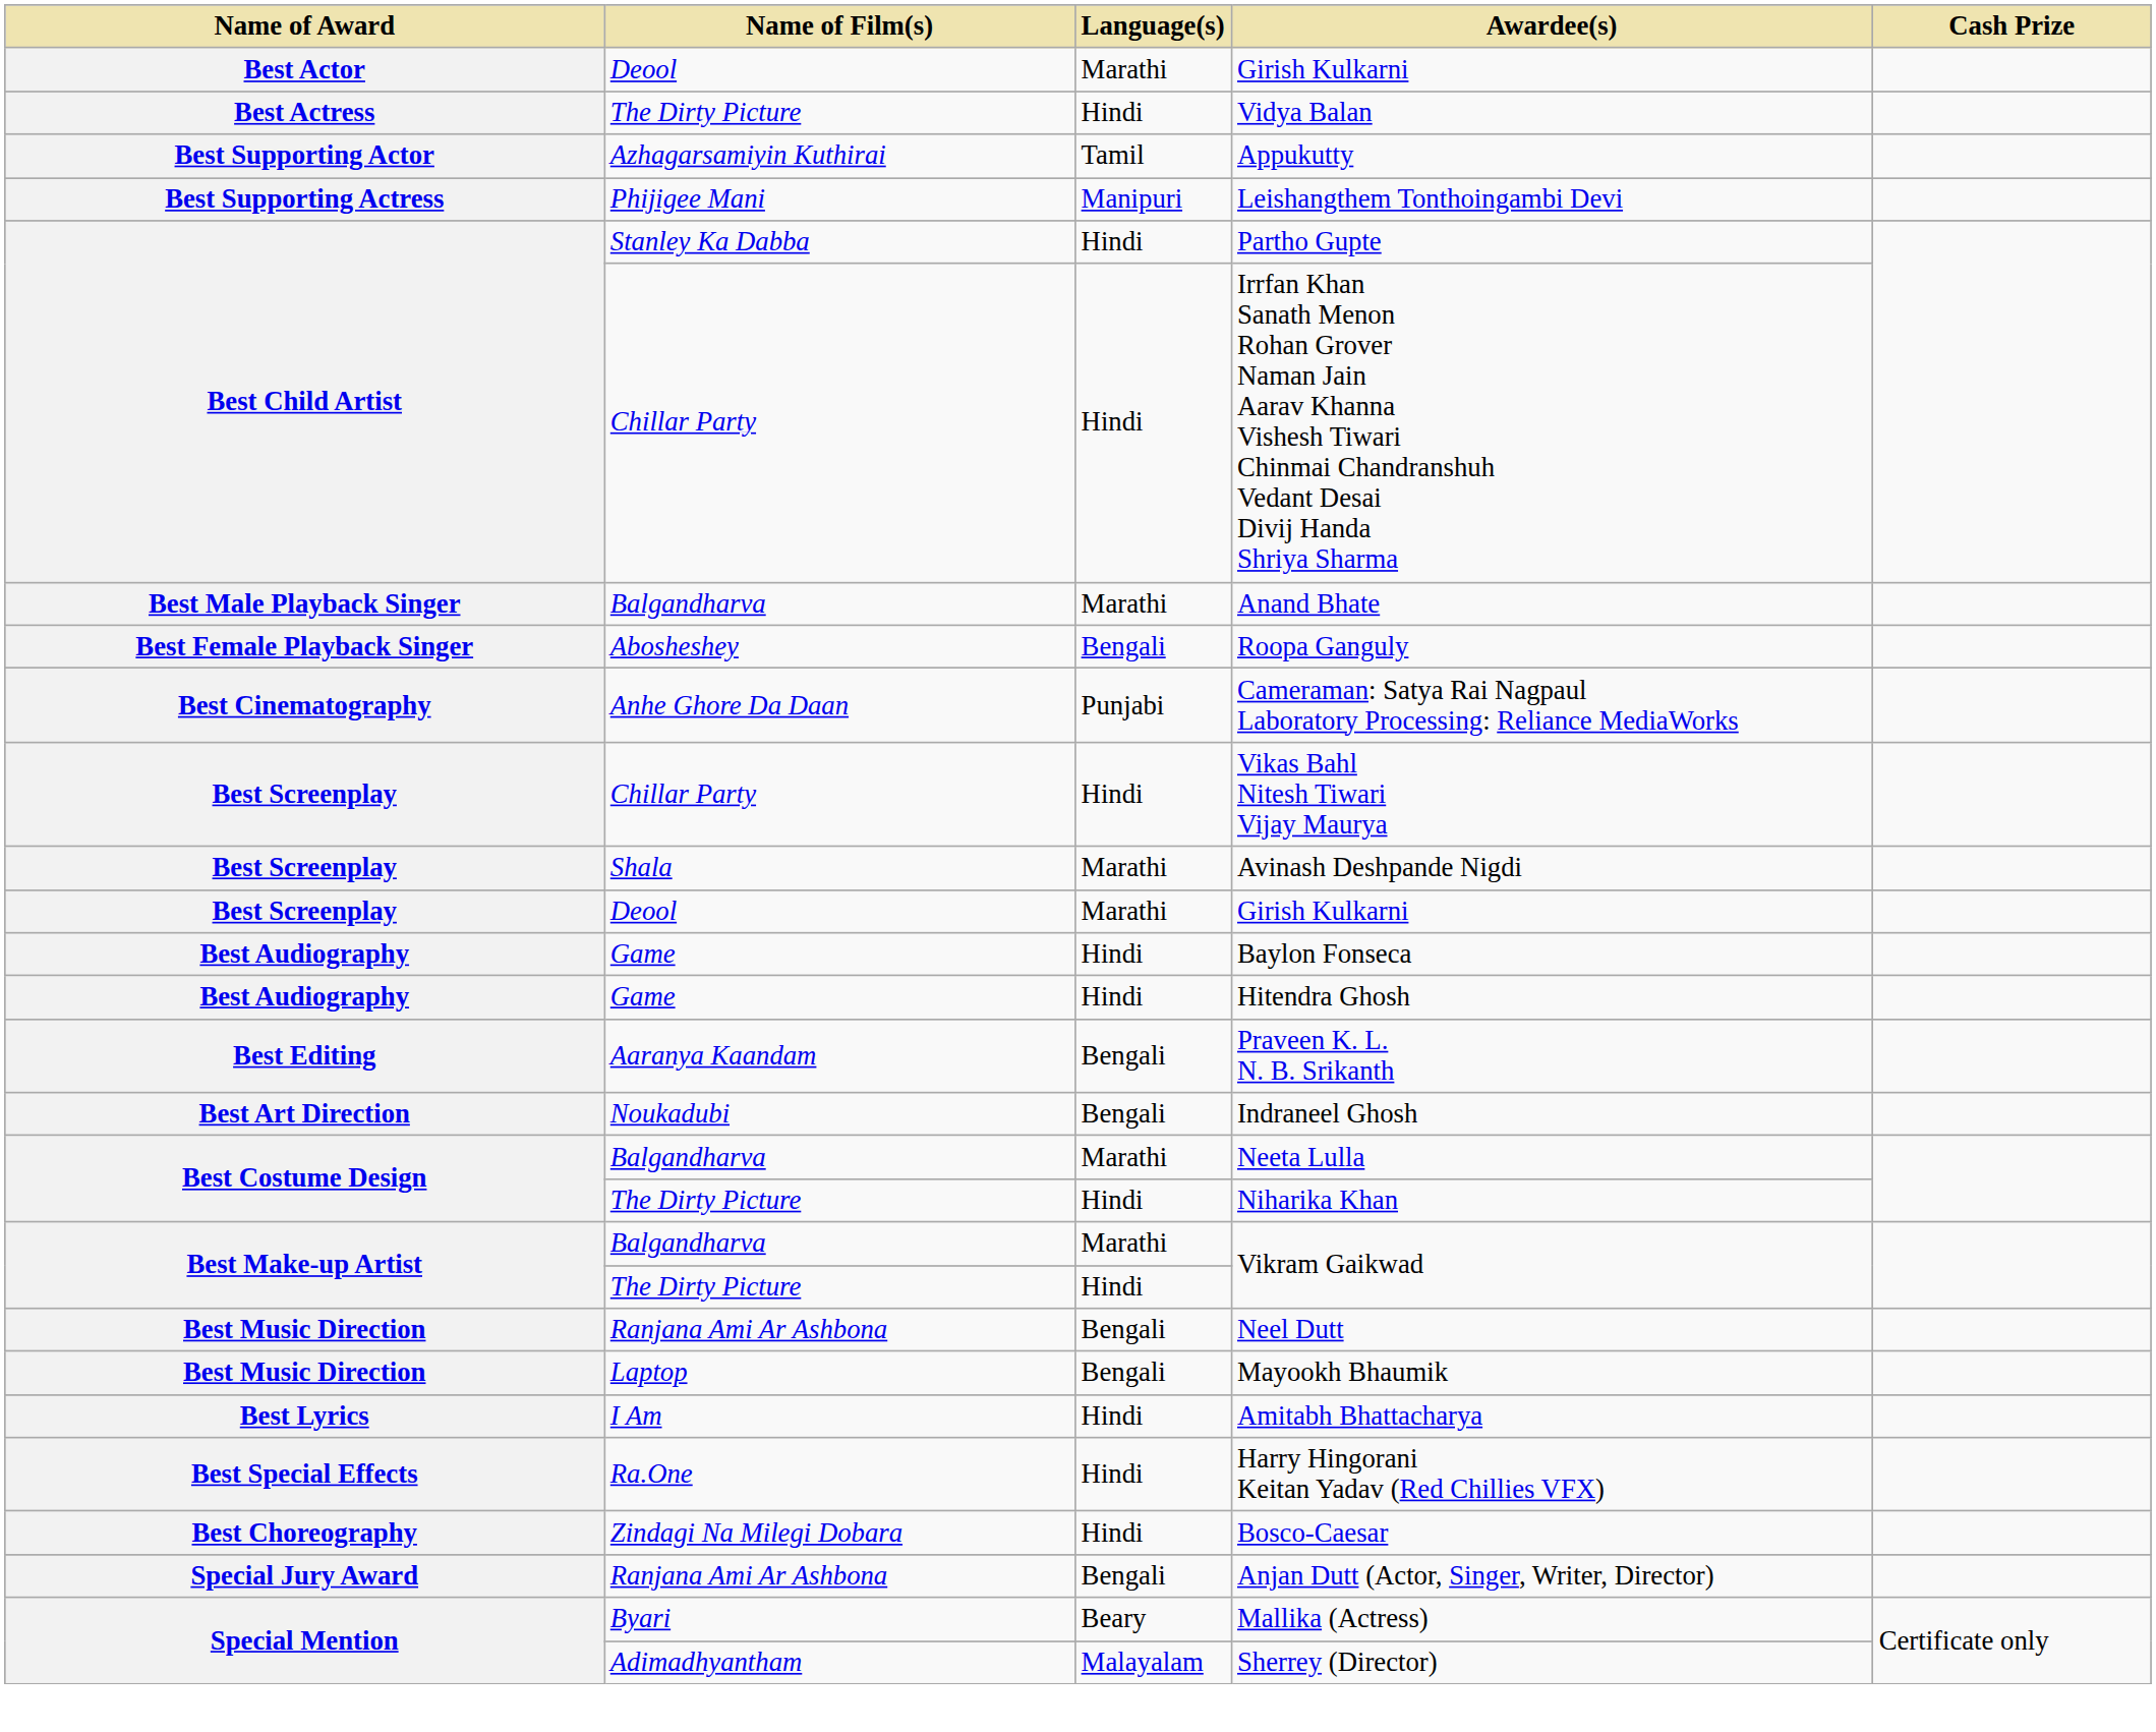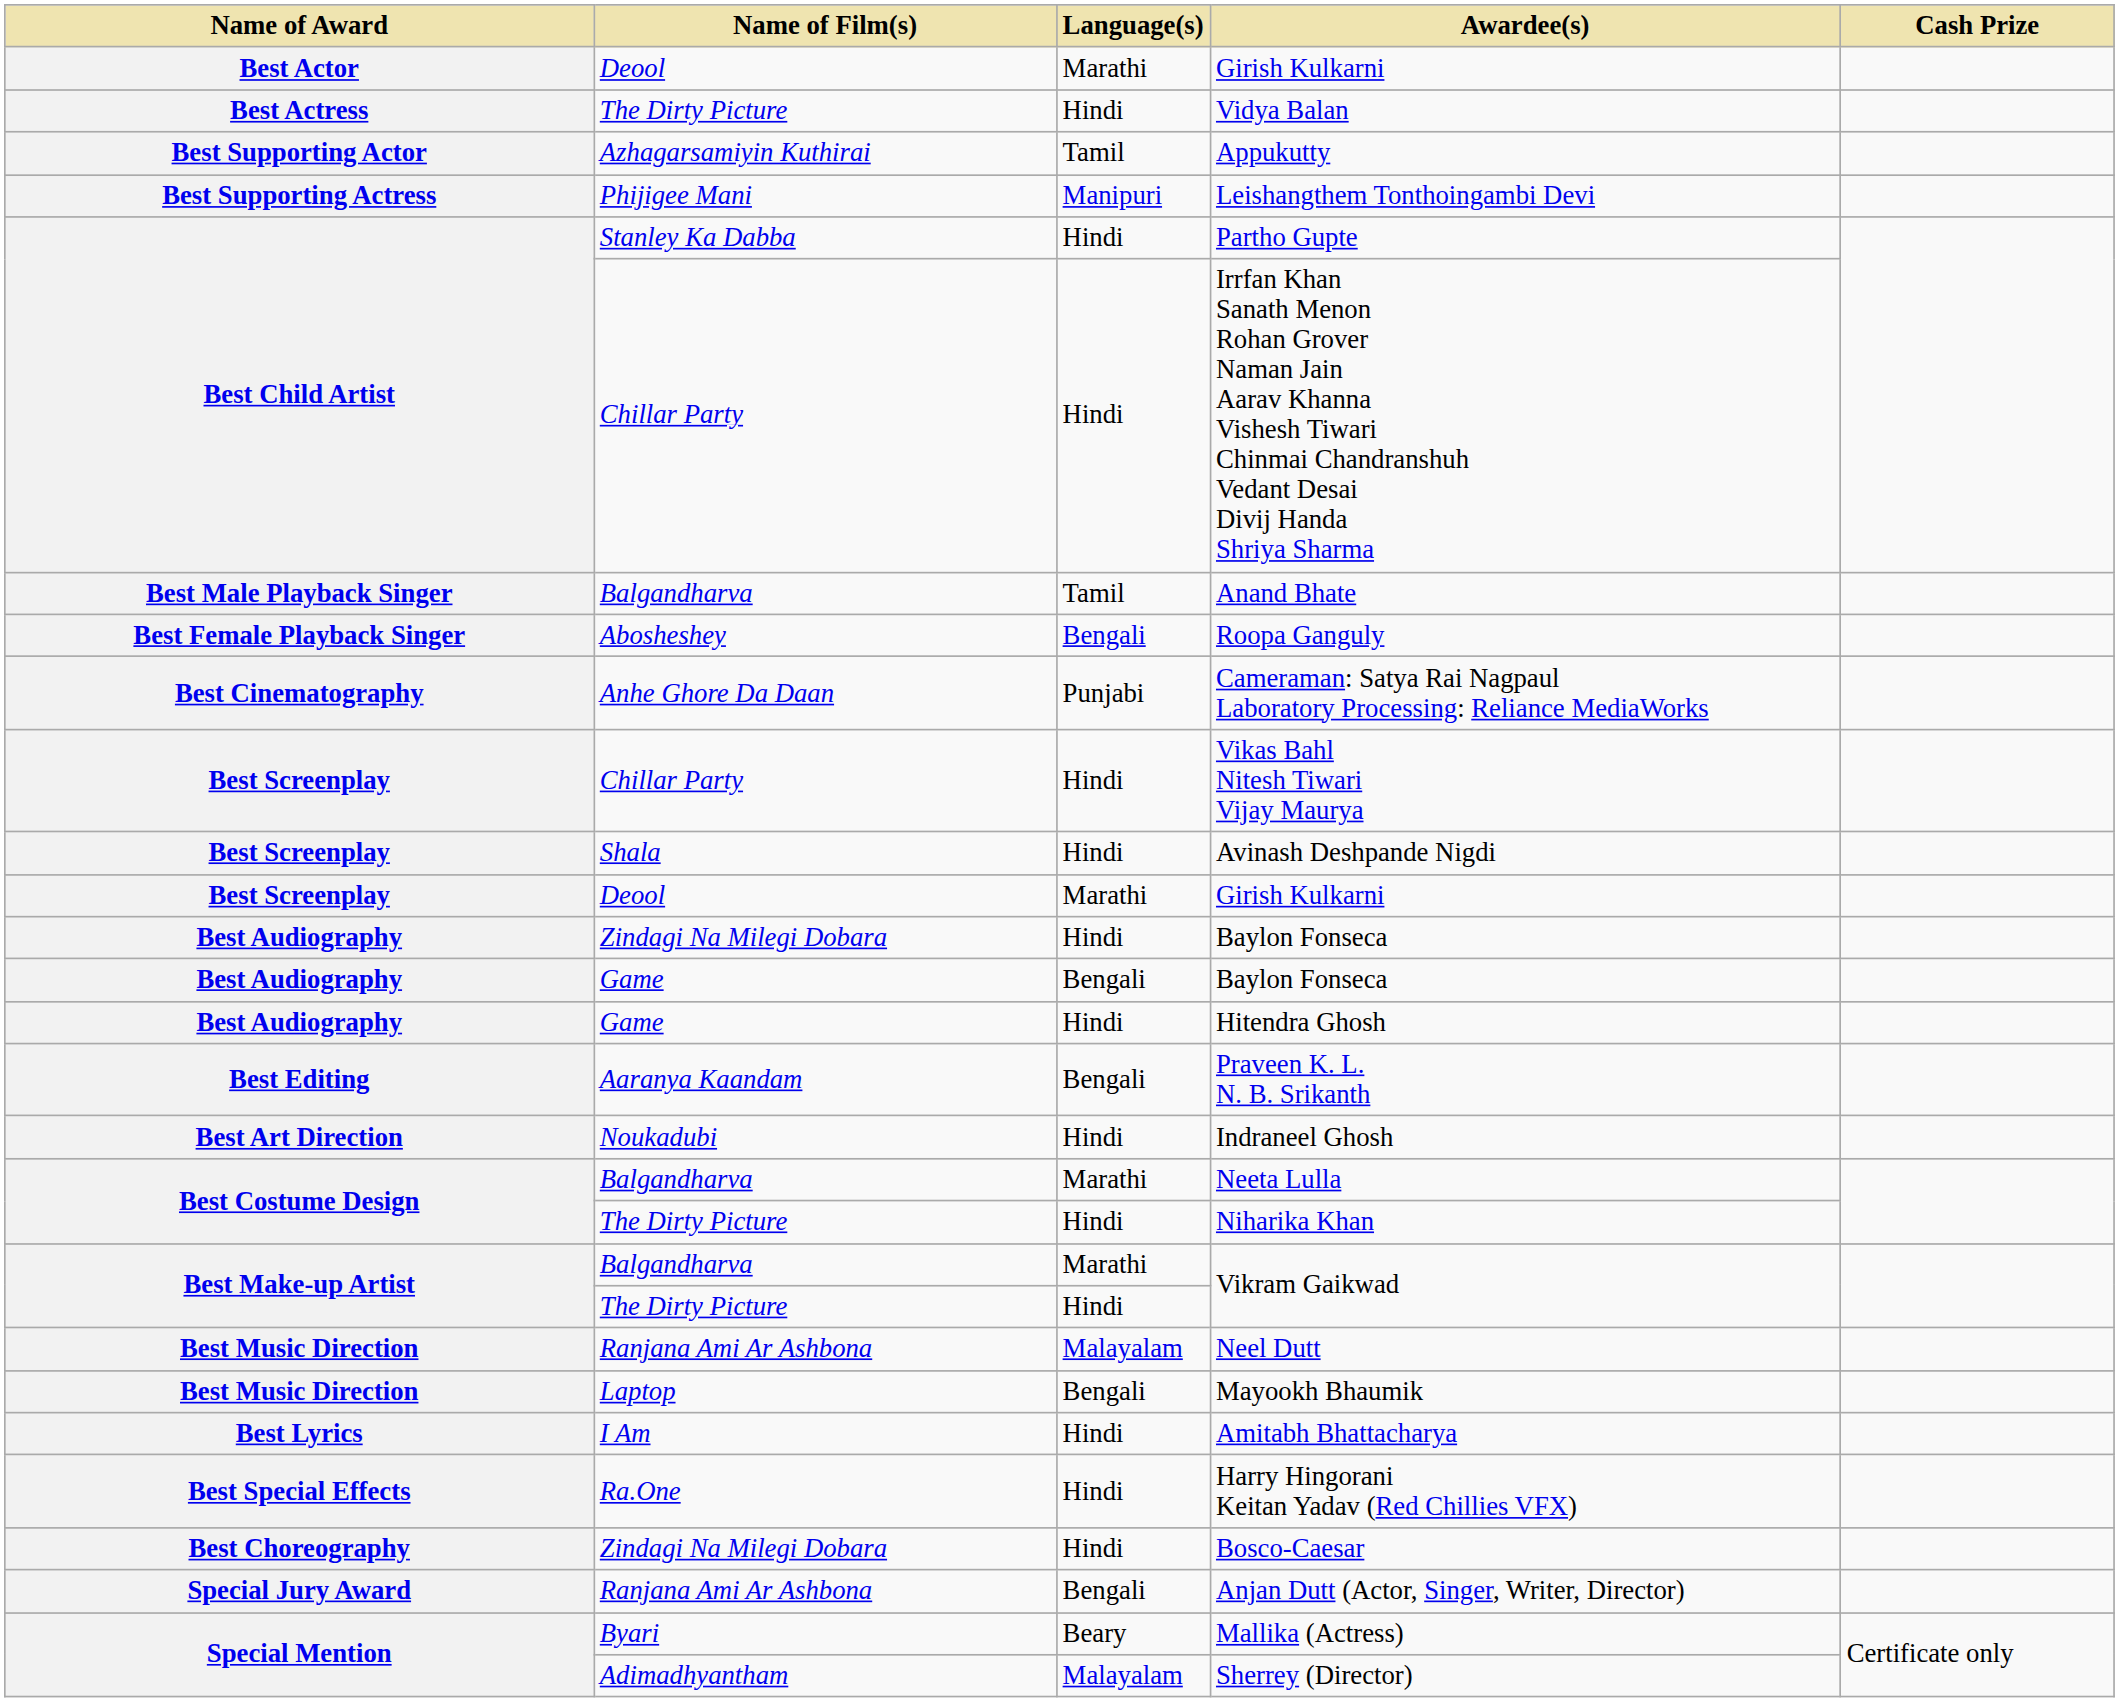 <table class="wikitable plainrowheaders" style="width:100%;">
 <tr>
 <th scope="col" style="background-color:#EFE4B0;width:28%;">Name of Award</th>
 <th scope="col" style="background-color:#EFE4B0;width:22%;">Name of Film(s)</th>
 <th scope="col" style="background-color:#EFE4B0;width:7%;">Language(s)</th>
 <th scope="col" style="background-color:#EFE4B0;width:30%;">Awardee(s)</th>
 <th scope="col" style="background-color:#EFE4B0;width:13%;">Cash Prize</th>
 </tr>
 <tr>
 <th scope="row"><a href='#'>Best Actor</a></th>
 <td><em><a href='#'>Deool</a></em></td>
 <td>Marathi</td>
 <td><a href='#'>Girish Kulkarni</a></td>
 <td></td>
 </tr>
 <tr>
 <th scope="row"><a href='#'>Best Actress</a></th>
 <td><em><a href='#'>The Dirty Picture</a></em></td>
 <td>Hindi</td>
 <td><a href='#'>Vidya Balan</a></td>
 <td></td>
 </tr>
 <tr>
 <th scope="row"><a href='#'>Best Supporting Actor</a></th>
 <td><em><a href='#'>Azhagarsamiyin Kuthirai</a></em></td>
 <td>Tamil</td>
 <td><a href='#'>Appukutty</a></td>
 <td></td>
 </tr>
 <tr>
 <th scope="row"><a href='#'>Best Supporting Actress</a></th>
 <td><em><a href='#'>Phijigee Mani</a></em></td>
 <td><a href='#'>Manipuri</a></td>
 <td><a href='#'>Leishangthem Tonthoingambi Devi</a></td>
 <td></td>
 </tr>
 <tr>
 <th scope="row" rowspan="2"><a href='#'>Best Child Artist</a></th>
 <td><em><a href='#'>Stanley Ka Dabba</a></em></td>
 <td>Hindi</td>
 <td><a href='#'>Partho Gupte</a></td>
 <td rowspan="2"></td>
 </tr>
 <tr>
 <td><em><a href='#'>Chillar Party</a></em></td>
 <td>Hindi</td>
 <td>Irrfan Khan<br>Sanath Menon<br>Rohan Grover<br>Naman Jain<br>Aarav Khanna<br>Vishesh Tiwari<br>Chinmai Chandranshuh<br>Vedant Desai<br>Divij Handa<br><a href='#'>Shriya Sharma</a></td>
 </tr>
 <tr>
 <th scope="row"><a href='#'>Best Male Playback Singer</a></th>
 <td><em><a href='#'>Balgandharva</a></em></td>
-<td>Marathi</td>
+<td>Tamil</td>
 <td><a href='#'>Anand Bhate</a></td>
 <td></td>
 </tr>
 <tr>
 <th scope="row"><a href='#'>Best Female Playback Singer</a></th>
 <td><em><a href='#'>Abosheshey</a></em><br></td>
 <td><a href='#'>Bengali</a></td>
 <td><a href='#'>Roopa Ganguly</a></td>
 <td></td>
 </tr>
 <tr>
 <th scope="row"><a href='#'>Best Cinematography</a></th>
 <td><em><a href='#'>Anhe Ghore Da Daan</a></em></td>
 <td>Punjabi</td>
 <td><a href='#'>Cameraman</a>: Satya Rai Nagpaul<br><a href='#'>Laboratory Processing</a>: <a href='#'>Reliance MediaWorks</a></td>
 <td></td>
 </tr>
 <tr>
 <th scope="row"><a href='#'>Best Screenplay</a><br></th>
 <td><em><a href='#'>Chillar Party</a></em></td>
 <td>Hindi</td>
 <td><a href='#'>Vikas Bahl</a><br><a href='#'>Nitesh Tiwari</a><br><a href='#'>Vijay Maurya</a></td>
 <td></td>
 </tr>
 <tr>
 <th scope="row"><a href='#'>Best Screenplay</a><br></th>
 <td><em><a href='#'>Shala</a></em></td>
-<td>Marathi</td>
+<td>Hindi</td>
 <td>Avinash Deshpande Nigdi</td>
 <td></td>
 </tr>
 <tr>
 <th scope="row"><a href='#'>Best Screenplay</a><br></th>
 <td><em><a href='#'>Deool</a></em></td>
 <td>Marathi</td>
 <td><a href='#'>Girish Kulkarni</a></td>
 <td></td>
 </tr>
 <tr>
 <th scope="row"><a href='#'>Best Audiography</a><br></th>
+<td><em><a href='#'>Zindagi Na Milegi Dobara</a></em></td>
+<td>Hindi</td>
+<td>Baylon Fonseca</td>
+<td></td>
+</tr>
+<tr>
+<th scope="row"><a href='#'>Best Audiography</a><br></th>
 <td><em><a href='#'>Game</a></em></td>
-<td>Hindi</td>
+<td>Bengali</td>
 <td>Baylon Fonseca</td>
 <td></td>
 </tr>
 <tr>
 <th scope="row"><a href='#'>Best Audiography</a><br></th>
 <td><em><a href='#'>Game</a></em></td>
 <td>Hindi</td>
 <td>Hitendra Ghosh</td>
 <td></td>
 </tr>
 <tr>
 <th scope="row"><a href='#'>Best Editing</a></th>
 <td><em><a href='#'>Aaranya Kaandam</a></em></td>
 <td>Bengali</td>
 <td><a href='#'>Praveen K. L.</a><br><a href='#'>N. B. Srikanth</a></td>
 <td></td>
 </tr>
 <tr>
 <th scope="row"><a href='#'>Best Art Direction</a></th>
 <td><em><a href='#'>Noukadubi</a></em></td>
-<td>Bengali</td>
+<td>Hindi</td>
 <td>Indraneel Ghosh</td>
 <td></td>
 </tr>
 <tr>
 <th scope="row" rowspan="2"><a href='#'>Best Costume Design</a></th>
 <td><em><a href='#'>Balgandharva</a></em></td>
 <td>Marathi</td>
 <td><a href='#'>Neeta Lulla</a></td>
 <td rowspan="2"></td>
 </tr>
 <tr>
 <td><em><a href='#'>The Dirty Picture</a></em></td>
 <td>Hindi</td>
 <td><a href='#'>Niharika Khan</a></td>
 </tr>
 <tr>
 <th scope="row" rowspan="2"><a href='#'>Best Make-up Artist</a></th>
 <td><em><a href='#'>Balgandharva</a></em></td>
 <td>Marathi</td>
 <td rowspan="2">Vikram Gaikwad</td>
 <td rowspan="2"></td>
 </tr>
 <tr>
 <td><em><a href='#'>The Dirty Picture</a></em></td>
 <td>Hindi</td>
 </tr>
 <tr>
 <th scope="row"><a href='#'>Best Music Direction</a><br></th>
 <td><em><a href='#'>Ranjana Ami Ar Ashbona</a></em></td>
-<td>Bengali</td>
+<td><a href='#'>Malayalam</a></td>
 <td><a href='#'>Neel Dutt</a></td>
 <td></td>
 </tr>
 <tr>
 <th scope="row"><a href='#'>Best Music Direction</a><br></th>
 <td><em><a href='#'>Laptop</a></em></td>
 <td>Bengali</td>
 <td>Mayookh Bhaumik</td>
 <td></td>
 </tr>
 <tr>
 <th scope="row"><a href='#'>Best Lyrics</a></th>
 <td><em><a href='#'>I Am</a></em><br></td>
 <td>Hindi</td>
 <td><a href='#'>Amitabh Bhattacharya</a></td>
 <td></td>
 </tr>
 <tr>
 <th scope="row"><a href='#'>Best Special Effects</a></th>
 <td><em><a href='#'>Ra.One</a></em></td>
 <td>Hindi</td>
 <td>Harry Hingorani<br>Keitan Yadav (<a href='#'>Red Chillies VFX</a>)</td>
 <td></td>
 </tr>
 <tr>
 <th scope="row"><a href='#'>Best Choreography</a></th>
 <td><em><a href='#'>Zindagi Na Milegi Dobara</a></em><br></td>
 <td>Hindi</td>
 <td><a href='#'>Bosco-Caesar</a></td>
 <td></td>
 </tr>
 <tr>
 <th scope="row"><a href='#'>Special Jury Award</a></th>
 <td><em><a href='#'>Ranjana Ami Ar Ashbona</a></em></td>
 <td>Bengali</td>
 <td><a href='#'>Anjan Dutt</a> (Actor, <a href='#'>Singer</a>, Writer, Director)</td>
 <td></td>
 </tr>
 <tr>
 <th scope="row" rowspan="2"><a href='#'>Special Mention</a></th>
 <td><em><a href='#'>Byari</a></em></td>
 <td>Beary</td>
 <td><a href='#'>Mallika</a> (Actress)</td>
 <td rowspan="2">Certificate only</td>
 </tr>
 <tr>
 <td><em><a href='#'>Adimadhyantham</a></em></td>
 <td><a href='#'>Malayalam</a></td>
 <td><a href='#'>Sherrey</a> (Director)</td>
 </tr>
 </table>
